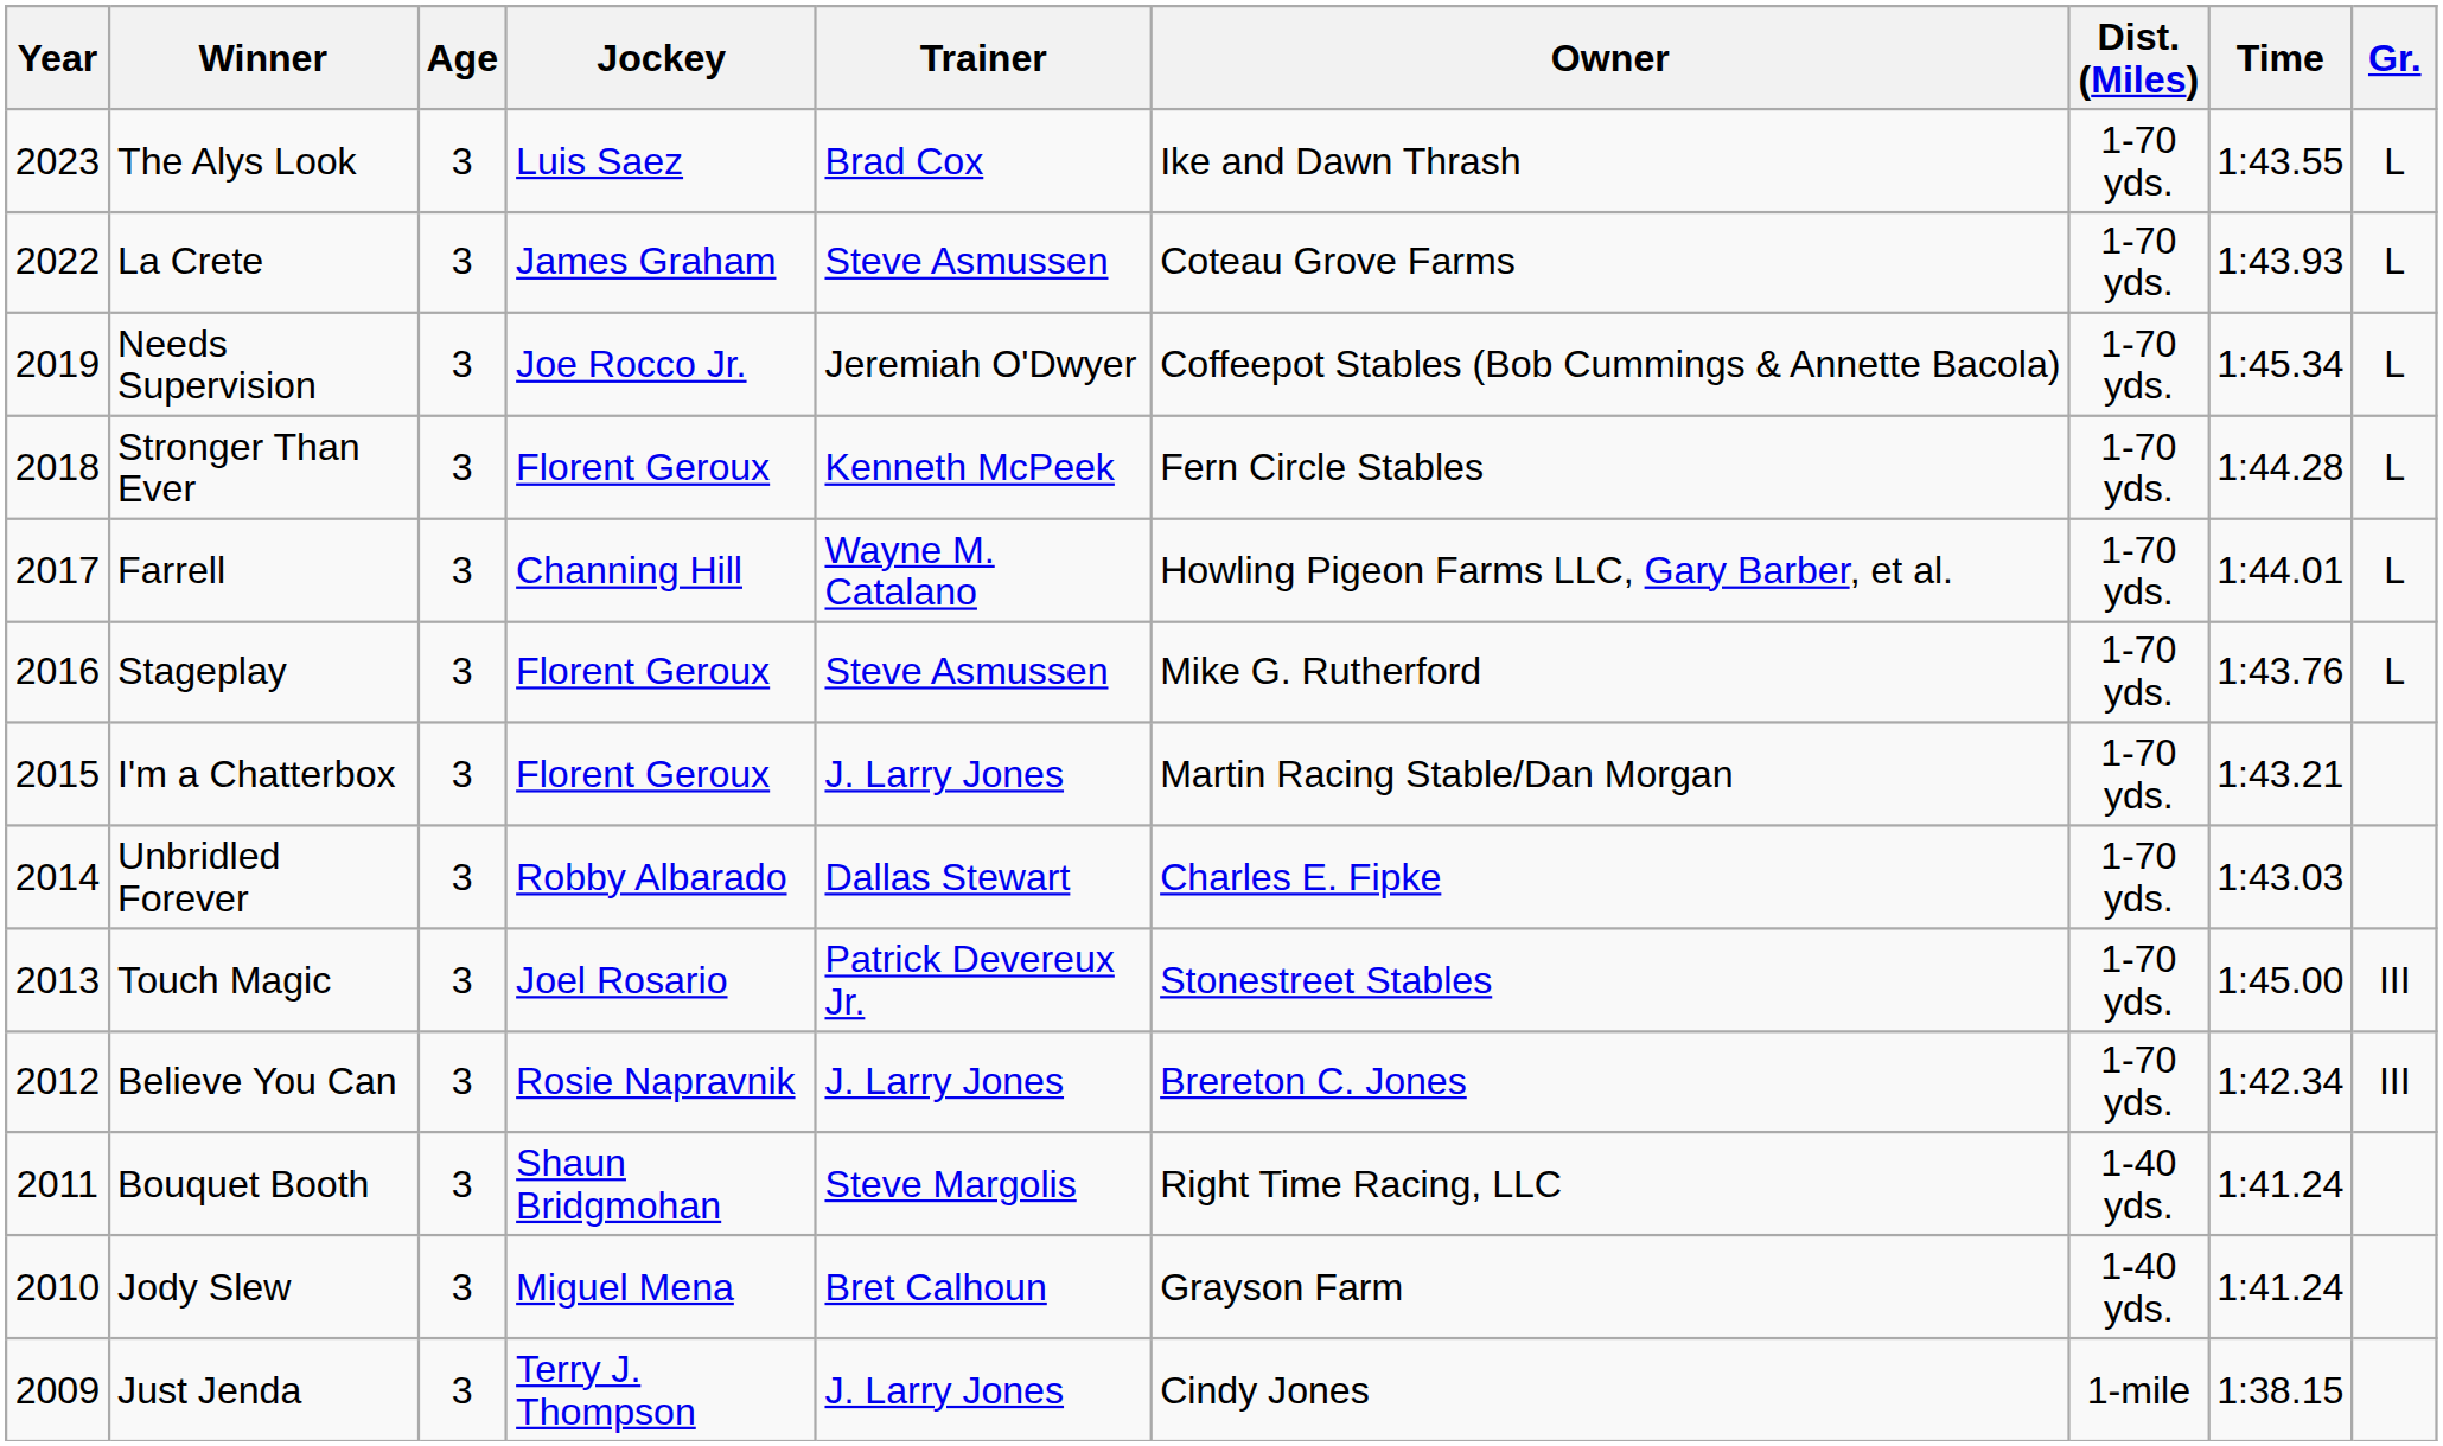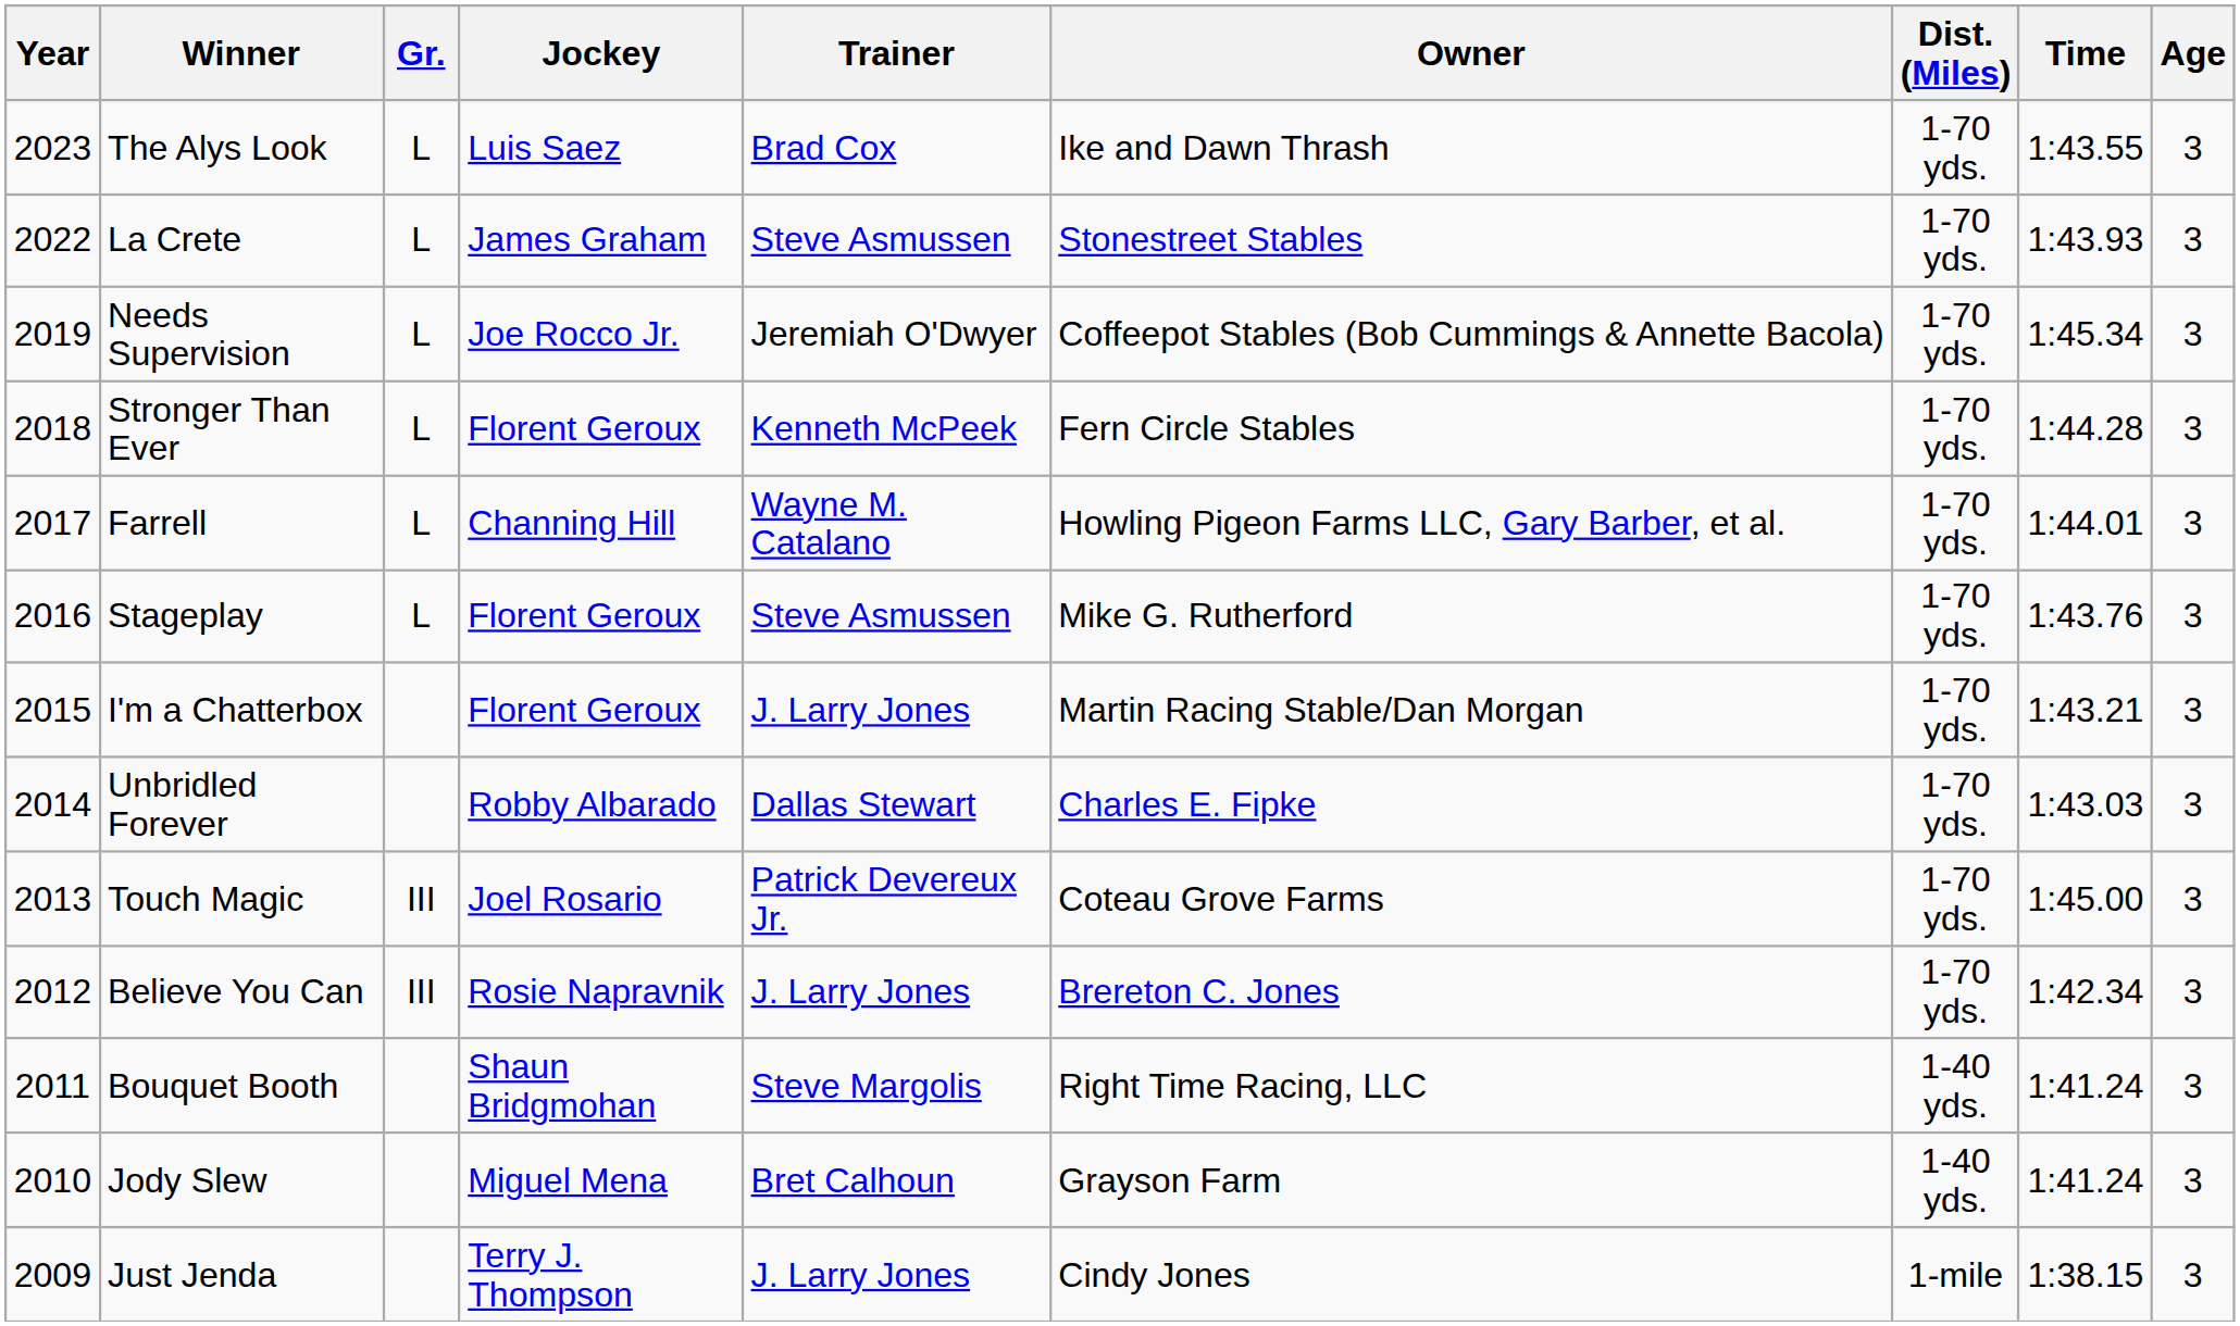 <table class="wikitable sortable" style="font-size:90%">
 <tr>
 <th style="width:30px">Year<br></th>
 <th style="width:110px">Winner<br></th>
-<th style="width:20px">Age<br></th>
+<th style="width:25px"><a href='#'>Gr.</a></th>
 <th style="width:110px">Jockey<br></th>
 <th style="width:120px">Trainer<br></th>
 <th>Owner<br></th>
 <th style="width:25px">Dist.<br> <span>(<a href='#'>Miles</a>)</span></th>
 <th style="width:25px">Time<br></th>
-<th style="width:25px"><a href='#'>Gr.</a></th>
+<th style="width:20px">Age<br></th>
 </tr>
 <tr>
 <td align=center>2023</td>
 <td>The Alys Look</td>
-<td align=center>3</td>
+<td align=center>L</td>
 <td><a href='#'>Luis Saez</a></td>
 <td><a href='#'>Brad Cox</a></td>
 <td>Ike and Dawn Thrash</td>
 <td align=center>1-<span>70 yds.</span></td>
 <td align=center>1:43.55</td>
-<td align=center>L</td>
+<td align=center>3</td>
 </tr>
 <tr>
 <td align=center>2022</td>
 <td>La Crete</td>
-<td align=center>3</td>
+<td align=center>L</td>
 <td><a href='#'>James Graham</a></td>
 <td><a href='#'>Steve Asmussen</a></td>
-<td>Coteau Grove Farms</td>
+<td><a href='#'>Stonestreet Stables</a></td>
 <td align=center>1-<span>70 yds.</span></td>
 <td align=center>1:43.93</td>
-<td align=center>L</td>
+<td align=center>3</td>
 </tr>
 <tr>
 <td align=center>2019</td>
 <td>Needs Supervision</td>
-<td align=center>3</td>
+<td align=center>L</td>
 <td><a href='#'>Joe Rocco Jr.</a></td>
 <td>Jeremiah O'Dwyer</td>
 <td>Coffeepot Stables (Bob Cummings & Annette Bacola)</td>
 <td align=center>1-<span>70 yds.</span></td>
 <td align=center>1:45.34</td>
-<td align=center>L</td>
+<td align=center>3</td>
 </tr>
 <tr>
 <td align=center>2018</td>
 <td>Stronger Than Ever</td>
-<td align=center>3</td>
+<td align=center>L</td>
 <td><a href='#'>Florent Geroux</a></td>
 <td><a href='#'>Kenneth McPeek</a></td>
 <td>Fern Circle Stables</td>
 <td align=center>1-<span>70 yds.</span></td>
 <td align=center>1:44.28</td>
-<td align=center>L</td>
+<td align=center>3</td>
 </tr>
 <tr>
 <td align=center>2017</td>
 <td>Farrell</td>
-<td align=center>3</td>
+<td align=center>L</td>
 <td><a href='#'>Channing Hill</a></td>
 <td><a href='#'>Wayne M. Catalano</a></td>
 <td>Howling Pigeon Farms LLC, <a href='#'>Gary Barber</a>, et al.</td>
 <td align=center>1-<span>70 yds.</span></td>
 <td align=center>1:44.01</td>
-<td align=center>L</td>
+<td align=center>3</td>
 </tr>
 <tr>
 <td align=center>2016</td>
 <td>Stageplay</td>
-<td align=center>3</td>
+<td align=center>L</td>
 <td><a href='#'>Florent Geroux</a></td>
 <td><a href='#'>Steve Asmussen</a></td>
 <td>Mike G. Rutherford</td>
 <td align=center>1-<span>70 yds.</span></td>
 <td align=center>1:43.76</td>
-<td align=center>L</td>
+<td align=center>3</td>
 </tr>
 <tr>
 <td align=center>2015</td>
 <td>I'm a Chatterbox</td>
-<td align=center>3</td>
+<td align=center></td>
 <td><a href='#'>Florent Geroux</a></td>
 <td><a href='#'>J. Larry Jones</a></td>
 <td>Martin Racing Stable/Dan Morgan</td>
 <td align=center>1-<span>70 yds.</span></td>
 <td align=center>1:43.21</td>
-<td align=center></td>
+<td align=center>3</td>
 </tr>
 <tr>
 <td align=center>2014</td>
 <td>Unbridled Forever</td>
-<td align=center>3</td>
+<td align=center></td>
 <td><a href='#'>Robby Albarado</a></td>
 <td><a href='#'>Dallas Stewart</a></td>
 <td><a href='#'>Charles E. Fipke</a></td>
 <td align=center>1-<span>70 yds.</span></td>
 <td align=center>1:43.03</td>
-<td align=center></td>
+<td align=center>3</td>
 </tr>
 <tr>
 <td align=center>2013</td>
 <td>Touch Magic</td>
-<td align=center>3</td>
+<td align=center>III</td>
 <td><a href='#'>Joel Rosario</a></td>
 <td><a href='#'>Patrick Devereux Jr.</a></td>
-<td><a href='#'>Stonestreet Stables</a></td>
+<td>Coteau Grove Farms</td>
 <td align=center>1-<span>70 yds.</span></td>
 <td align=center>1:45.00</td>
-<td align=center>III</td>
+<td align=center>3</td>
 </tr>
 <tr>
 <td align=center>2012</td>
 <td>Believe You Can</td>
-<td align=center>3</td>
+<td align=center>III</td>
 <td><a href='#'>Rosie Napravnik</a></td>
 <td><a href='#'>J. Larry Jones</a></td>
 <td><a href='#'>Brereton C. Jones</a></td>
 <td align=center>1-<span>70 yds.</span></td>
 <td align=center>1:42.34</td>
-<td align=center>III</td>
+<td align=center>3</td>
 </tr>
 <tr>
 <td align=center>2011</td>
 <td>Bouquet Booth</td>
-<td align=center>3</td>
+<td align=center></td>
 <td><a href='#'>Shaun Bridgmohan</a></td>
 <td><a href='#'>Steve Margolis</a></td>
 <td>Right Time Racing, LLC</td>
 <td align=center>1-<span>40 yds.</span></td>
 <td align=center>1:41.24</td>
-<td align=center></td>
+<td align=center>3</td>
 </tr>
 <tr>
 <td align=center>2010</td>
 <td>Jody Slew</td>
-<td align=center>3</td>
+<td align=center></td>
 <td><a href='#'>Miguel Mena</a></td>
 <td><a href='#'>Bret Calhoun</a></td>
 <td>Grayson Farm</td>
 <td align=center>1-<span>40 yds.</span></td>
 <td align=center>1:41.24</td>
-<td align=center></td>
+<td align=center>3</td>
 </tr>
 <tr>
 <td align=center>2009</td>
 <td>Just Jenda</td>
-<td align=center>3</td>
+<td align=center></td>
 <td><a href='#'>Terry J. Thompson</a></td>
 <td><a href='#'>J. Larry Jones</a></td>
 <td>Cindy Jones</td>
 <td align=center>1-<span>mile</span></td>
 <td align=center>1:38.15</td>
-<td align=center></td>
+<td align=center>3</td>
 </tr>
 </table>
